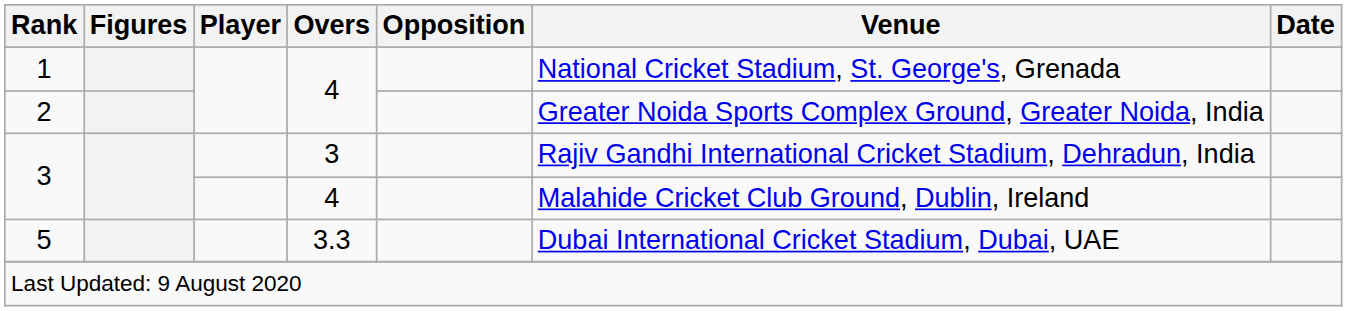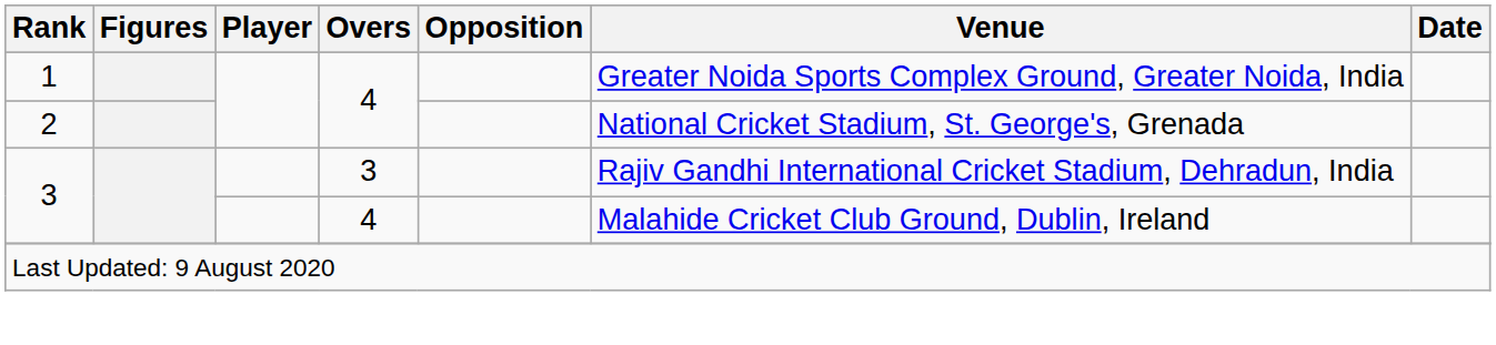 <table class="wikitable plainrowheaders sortable">
 <tr>
 <th scope=col>Rank</th>
 <th scope=col>Figures</th>
 <th scope=col>Player</th>
 <th scope=col>Overs</th>
 <th scope=col>Opposition</th>
 <th scope=col>Venue</th>
 <th scope=col>Date</th>
 </tr>
 <tr>
 <td align=center>1</td>
 <th scope=row style=text-align:center;></th>
 <td rowspan=2></td>
 <td align=center rowspan=2>4</td>
 <td></td>
-<td><a href='#'>National Cricket Stadium</a>, <a href='#'>St. George's</a>, Grenada</td>
+<td><a href='#'>Greater Noida Sports Complex Ground</a>, <a href='#'>Greater Noida</a>, India</td>
 <td></td>
 </tr>
 <tr>
 <td align=center>2</td>
 <th scope=row style=text-align:center;></th>
 <td></td>
-<td><a href='#'>Greater Noida Sports Complex Ground</a>, <a href='#'>Greater Noida</a>, India</td>
+<td><a href='#'>National Cricket Stadium</a>, <a href='#'>St. George's</a>, Grenada</td>
 <td></td>
 </tr>
 <tr>
 <td align=center rowspan=2>3</td>
 <th scope=row style=text-align:center; rowspan=2></th>
 <td></td>
 <td align=center>3</td>
 <td></td>
 <td><a href='#'>Rajiv Gandhi International Cricket Stadium</a>, <a href='#'>Dehradun</a>, India</td>
 <td></td>
 </tr>
 <tr>
 <td></td>
 <td align=center>4</td>
 <td></td>
 <td><a href='#'>Malahide Cricket Club Ground</a>, <a href='#'>Dublin</a>, Ireland</td>
 <td></td>
 </tr>
 <tr>
-<td align=center>5</td>
-<th scope=row style=text-align:center;></th>
-<td></td>
-<td align=center>3.3</td>
-<td></td>
-<td><a href='#'>Dubai International Cricket Stadium</a>, <a href='#'>Dubai</a>, UAE</td>
-<td></td>
-</tr>
-<tr>
 </tr>
 <tr class=sortbottom>
 <td colspan=7><small>Last Updated: 9 August 2020</small></td>
 </tr>
 </table>
